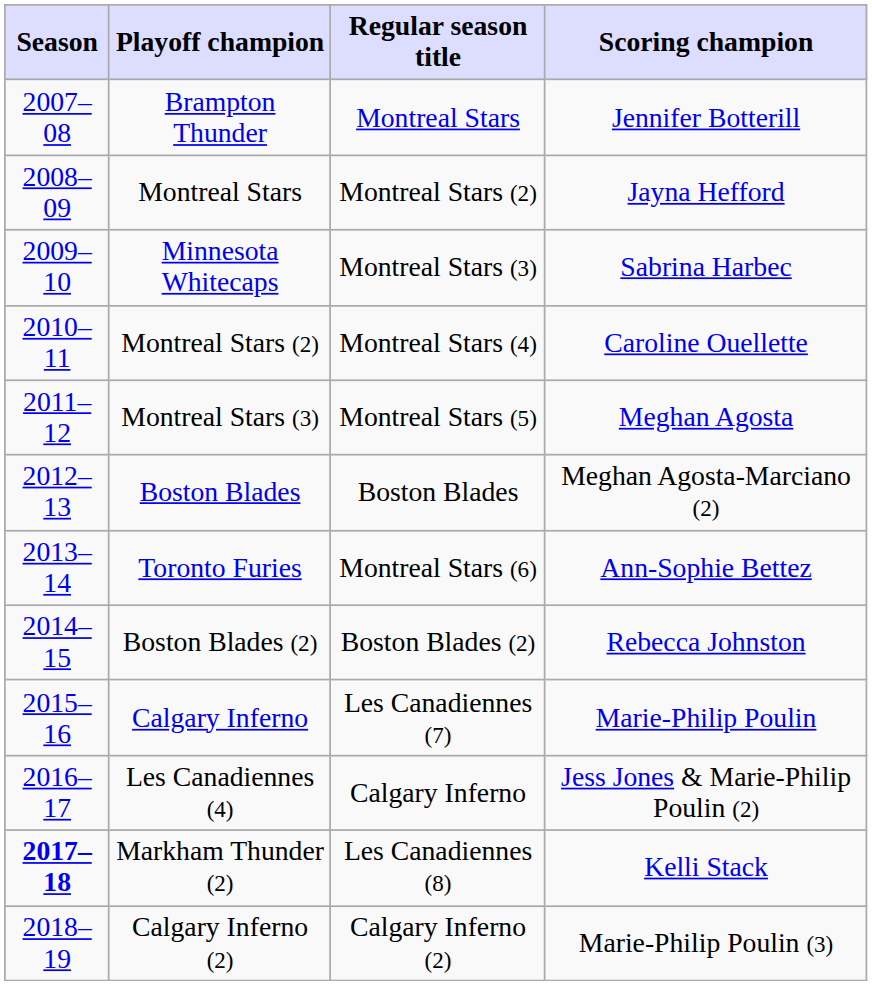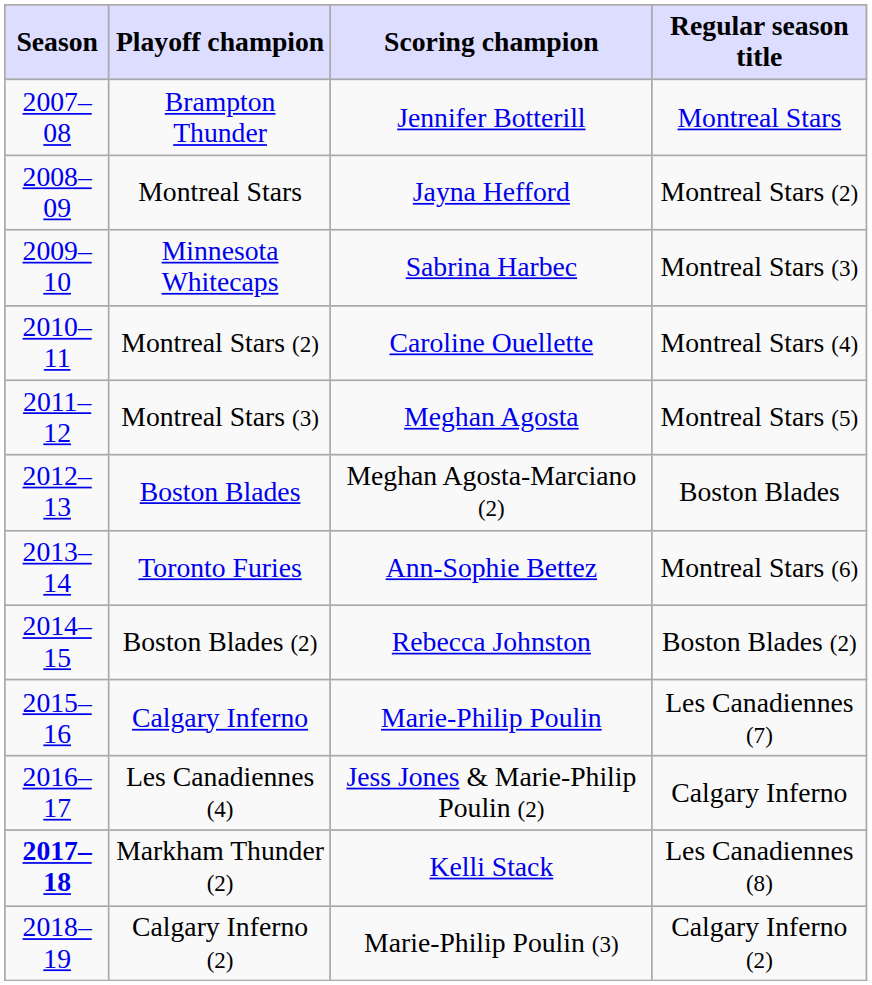 <table class="wikitable" style="width:80%;">
 <tr style="text-align:center; background:#ddf;">
 <th style="text-align:center; background:#ddf;">Season</th>
 <th style="text-align:center; background:#ddf;">Playoff champion</th>
+<th style="text-align:center; background:#ddf;">Scoring champion</th>
 <th style="text-align:center; background:#ddf;">Regular season title</th>
-<th style="text-align:center; background:#ddf;">Scoring champion</th>
 </tr>
 <tr style="text-align:center;">
 <td><a href='#'>2007–08</a></td>
 <td><a href='#'>Brampton Thunder</a></td>
+<td><a href='#'>Jennifer Botterill</a></td>
 <td><a href='#'>Montreal Stars</a></td>
-<td><a href='#'>Jennifer Botterill</a></td>
 </tr>
 <tr style="text-align:center;">
 <td><a href='#'>2008–09</a></td>
 <td>Montreal Stars</td>
+<td><a href='#'>Jayna Hefford</a></td>
 <td>Montreal Stars <small>(2)</small></td>
-<td><a href='#'>Jayna Hefford</a></td>
 </tr>
 <tr style="text-align:center;">
 <td><a href='#'>2009–10</a></td>
 <td><a href='#'>Minnesota Whitecaps</a></td>
+<td><a href='#'>Sabrina Harbec</a></td>
 <td>Montreal Stars <small>(3)</small></td>
-<td><a href='#'>Sabrina Harbec</a></td>
 </tr>
 <tr style="text-align:center;">
 <td><a href='#'>2010–11</a></td>
 <td>Montreal Stars <small>(2)</small></td>
+<td><a href='#'>Caroline Ouellette</a></td>
 <td>Montreal Stars <small>(4)</small></td>
-<td><a href='#'>Caroline Ouellette</a></td>
 </tr>
 <tr style="text-align:center;">
 <td><a href='#'>2011–12</a></td>
 <td>Montreal Stars <small>(3)</small></td>
+<td><a href='#'>Meghan Agosta</a></td>
 <td>Montreal Stars <small>(5)</small></td>
-<td><a href='#'>Meghan Agosta</a></td>
 </tr>
 <tr style="text-align:center;">
 <td><a href='#'>2012–13</a></td>
 <td><a href='#'>Boston Blades</a></td>
+<td>Meghan Agosta-Marciano <small>(2)</small></td>
 <td>Boston Blades</td>
-<td>Meghan Agosta-Marciano <small>(2)</small></td>
 </tr>
 <tr style="text-align:center;">
 <td><a href='#'>2013–14</a></td>
 <td><a href='#'>Toronto Furies</a></td>
+<td><a href='#'>Ann-Sophie Bettez</a></td>
 <td>Montreal Stars <small>(6)</small></td>
-<td><a href='#'>Ann-Sophie Bettez</a></td>
 </tr>
 <tr style="text-align:center;">
 <td><a href='#'>2014–15</a></td>
 <td>Boston Blades <small>(2)</small></td>
+<td><a href='#'>Rebecca Johnston</a></td>
 <td>Boston Blades <small>(2)</small></td>
-<td><a href='#'>Rebecca Johnston</a></td>
 </tr>
 <tr style="text-align:center;">
 <td><a href='#'>2015–16</a></td>
 <td><a href='#'>Calgary Inferno</a></td>
+<td><a href='#'>Marie-Philip Poulin</a></td>
 <td>Les Canadiennes <small>(7)</small></td>
-<td><a href='#'>Marie-Philip Poulin</a></td>
 </tr>
 <tr style="text-align:center;">
 <td><a href='#'>2016–17</a></td>
 <td>Les Canadiennes <small>(4)</small></td>
+<td><a href='#'>Jess Jones</a> & Marie-Philip Poulin <small>(2)</small></td>
 <td>Calgary Inferno</td>
-<td><a href='#'>Jess Jones</a> & Marie-Philip Poulin <small>(2)</small></td>
 </tr>
 <tr style="text-align:center;">
 <td><strong><a href='#'>2017–18</a></strong></td>
 <td>Markham Thunder <small>(2)</small></td>
+<td><a href='#'>Kelli Stack</a></td>
 <td>Les Canadiennes <small>(8)</small></td>
-<td><a href='#'>Kelli Stack</a></td>
 </tr>
 <tr style="text-align:center;">
 <td><a href='#'>2018–19</a></td>
 <td>Calgary Inferno <small>(2)</small></td>
+<td>Marie-Philip Poulin <small>(3)</small></td>
 <td>Calgary Inferno <small>(2)</small></td>
-<td>Marie-Philip Poulin <small>(3)</small></td>
 </tr>
 </table>
